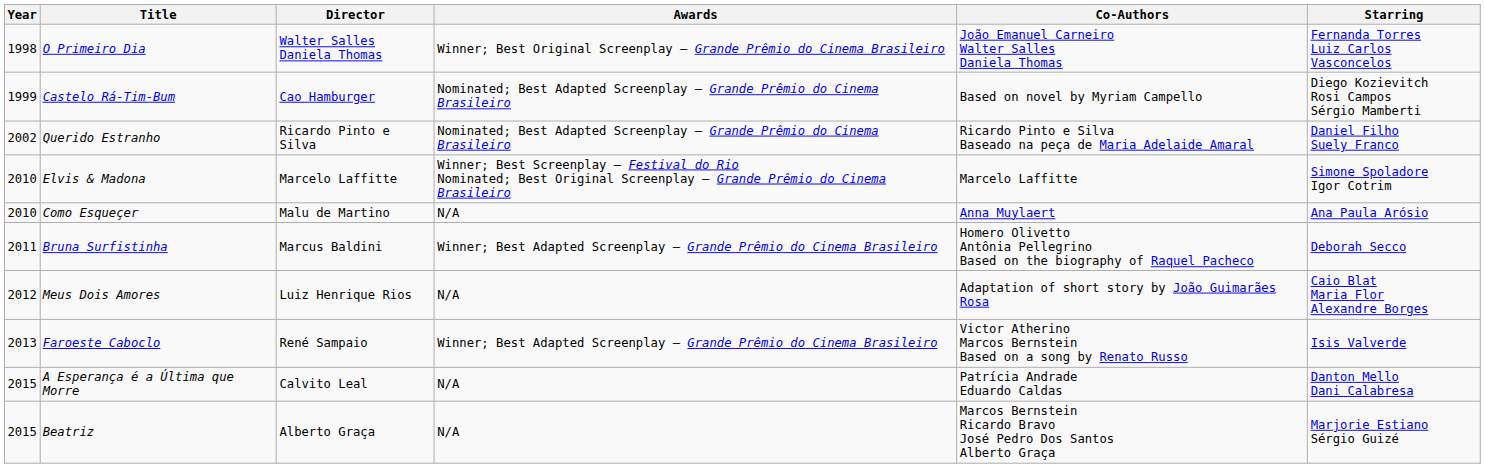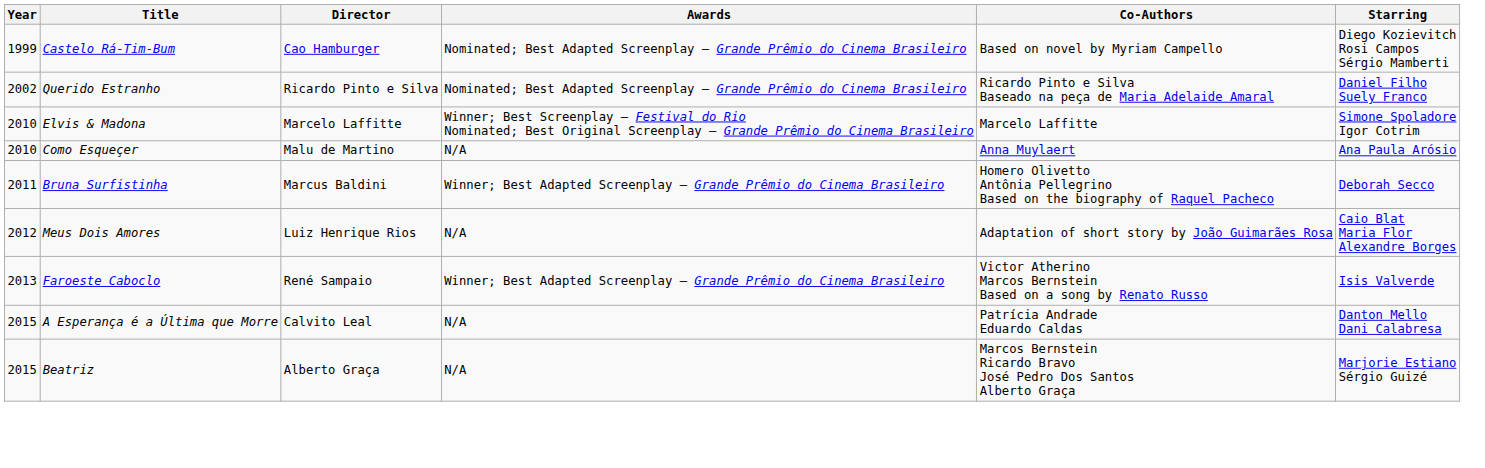 <table class="wikitable">
 <tr>
 <th>Year</th>
 <th>Title</th>
 <th>Director</th>
 <th>Awards</th>
 <th>Co-Authors</th>
 <th>Starring</th>
-</tr>
-<tr>
-<td>1998</td>
-<td><em><a href='#'>O Primeiro Dia</a></em></td>
-<td><a href='#'>Walter Salles</a> <br> <a href='#'>Daniela Thomas</a></td>
-<td>Winner; Best Original Screenplay — <em><a href='#'>Grande Prêmio do Cinema Brasileiro</a></em></td>
-<td><a href='#'>João Emanuel Carneiro</a> <br> <a href='#'>Walter Salles</a> <br> <a href='#'>Daniela Thomas</a></td>
-<td><a href='#'>Fernanda Torres</a> <br> <a href='#'>Luiz Carlos Vasconcelos</a></td>
 </tr>
 <tr>
 <td>1999</td>
 <td><em><a href='#'>Castelo Rá-Tim-Bum</a></em></td>
 <td><a href='#'>Cao Hamburger</a></td>
 <td>Nominated; Best Adapted Screenplay —  <em><a href='#'>Grande Prêmio do Cinema Brasileiro</a></em> </td>
 <td>Based on novel by Myriam Campello</td>
 <td>Diego Kozievitch <br> Rosi Campos <br> Sérgio Mamberti</td>
 </tr>
 <tr>
 <td>2002</td>
 <td><em>Querido Estranho</em></td>
 <td>Ricardo Pinto e Silva</td>
 <td>Nominated; Best Adapted Screenplay — <em><a href='#'>Grande Prêmio do Cinema Brasileiro</a></em> </td>
 <td>Ricardo Pinto e Silva <br>Baseado na peça de <a href='#'>Maria Adelaide Amaral</a></td>
 <td><a href='#'>Daniel Filho</a> <br><a href='#'>Suely Franco</a></td>
 </tr>
 <tr>
 <td>2010</td>
 <td><em>Elvis & Madona</em></td>
 <td>Marcelo Laffitte</td>
 <td>Winner; Best Screenplay — <em><a href='#'>Festival do Rio</a></em><br>Nominated;  Best Original Screenplay — <em><a href='#'>Grande Prêmio do Cinema Brasileiro</a></em></td>
 <td>Marcelo Laffitte</td>
 <td><a href='#'>Simone Spoladore</a> <br> Igor Cotrim</td>
 </tr>
 <tr>
 <td>2010</td>
 <td><em>Como Esqueçer</em></td>
 <td>Malu de Martino</td>
 <td>N/A</td>
 <td><a href='#'>Anna Muylaert</a></td>
 <td><a href='#'>Ana Paula Arósio</a></td>
 </tr>
 <tr>
 <td>2011</td>
 <td><em><a href='#'>Bruna Surfistinha</a></em></td>
 <td>Marcus Baldini</td>
 <td>Winner; Best Adapted Screenplay —  <em><a href='#'>Grande Prêmio do Cinema Brasileiro</a></em></td>
 <td>Homero Olivetto <br>Antônia Pellegrino <br>Based on the biography of <a href='#'>Raquel Pacheco</a></td>
 <td><a href='#'>Deborah Secco</a></td>
 </tr>
 <tr>
 <td>2012</td>
 <td><em>Meus Dois Amores</em></td>
 <td>Luiz Henrique Rios</td>
 <td>N/A</td>
 <td>Adaptation of short story by <a href='#'>João Guimarães Rosa</a></td>
 <td><a href='#'>Caio Blat</a> <br><a href='#'>Maria Flor</a><br> <a href='#'>Alexandre Borges</a></td>
 </tr>
 <tr>
 <td>2013</td>
 <td><em><a href='#'>Faroeste Caboclo</a></em></td>
 <td>René Sampaio</td>
 <td>Winner; Best Adapted Screenplay —  <em><a href='#'>Grande Prêmio do Cinema Brasileiro</a></em></td>
 <td>Victor Atherino<br> Marcos Bernstein<br>Based on a song by <a href='#'>Renato Russo</a></td>
 <td><a href='#'>Isis Valverde</a></td>
 </tr>
 <tr>
 <td>2015</td>
 <td><em>A Esperança é a Última que Morre</em></td>
 <td>Calvito Leal</td>
 <td>N/A</td>
 <td>Patrícia Andrade <br>Eduardo Caldas</td>
 <td><a href='#'>Danton Mello</a> <br><a href='#'>Dani Calabresa</a></td>
 </tr>
 <tr>
 <td>2015</td>
 <td><em>Beatriz</em></td>
 <td>Alberto Graça</td>
 <td>N/A</td>
 <td>Marcos Bernstein<br>Ricardo Bravo<br>José Pedro Dos Santos <br>Alberto Graça</td>
 <td><a href='#'>Marjorie Estiano</a><br>Sérgio Guizé</td>
 </tr>
 </table>
